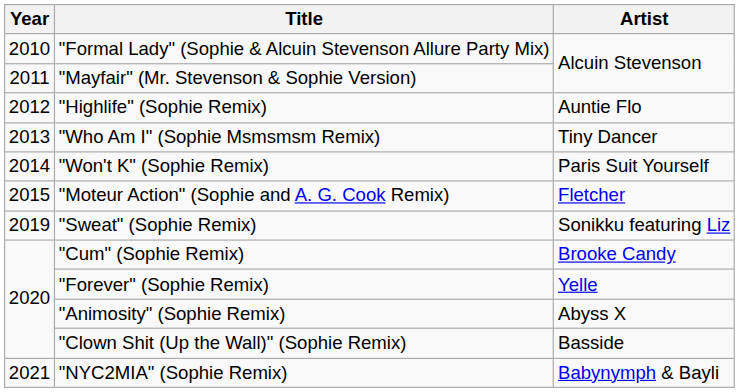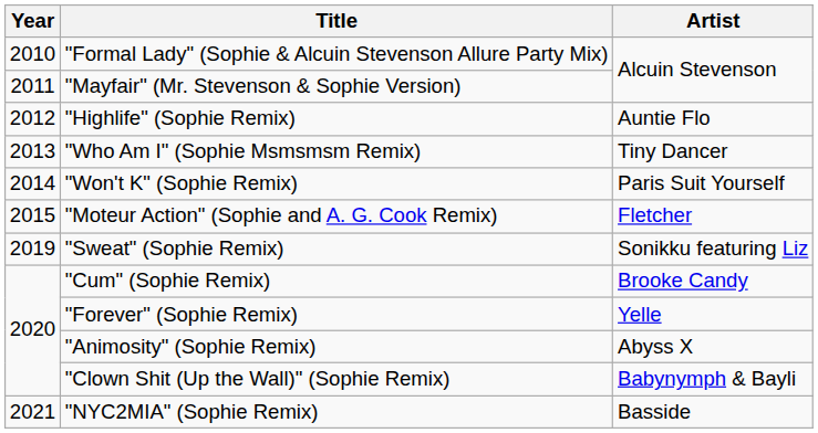 <table class="wikitable">
 <tr>
 <th scope="col">Year</th>
 <th scope="col">Title</th>
 <th scope="col">Artist</th>
 </tr>
 <tr>
 <td align="center">2010</td>
 <td>"Formal Lady" (Sophie & Alcuin Stevenson Allure Party Mix)</td>
 <td rowspan="2">Alcuin Stevenson</td>
 </tr>
 <tr>
 <td align="center">2011</td>
 <td>"Mayfair" (Mr. Stevenson & Sophie Version)</td>
 </tr>
 <tr>
 <td align="center">2012</td>
 <td>"Highlife" (Sophie Remix)</td>
 <td>Auntie Flo</td>
 </tr>
 <tr>
 <td align="centre">2013</td>
 <td>"Who Am I" (Sophie Msmsmsm Remix)</td>
 <td>Tiny Dancer</td>
 </tr>
 <tr>
 <td align="centre">2014</td>
 <td>"Won't K" (Sophie Remix)</td>
 <td>Paris Suit Yourself</td>
 </tr>
 <tr>
 <td align="centre">2015</td>
 <td>"Moteur Action" (Sophie and <a href='#'>A. G. Cook</a> Remix)</td>
 <td><a href='#'>Fletcher</a></td>
 </tr>
 <tr>
 <td align="centre">2019</td>
 <td>"Sweat" (Sophie Remix)</td>
 <td>Sonikku featuring <a href='#'>Liz</a></td>
 </tr>
 <tr>
 <td rowspan="4" align="centre">2020</td>
 <td>"Cum" (Sophie Remix)</td>
 <td><a href='#'>Brooke Candy</a></td>
 </tr>
 <tr>
 <td>"Forever" (Sophie Remix)</td>
 <td><a href='#'>Yelle</a></td>
 </tr>
 <tr>
 <td>"Animosity" (Sophie Remix)</td>
 <td>Abyss X</td>
 </tr>
 <tr>
 <td>"Clown Shit (Up the Wall)" (Sophie Remix)</td>
-<td>Basside</td>
+<td><a href='#'>Babynymph</a> & Bayli</td>
 </tr>
 <tr>
 <td align="centre">2021</td>
 <td>"NYC2MIA" (Sophie Remix)</td>
-<td><a href='#'>Babynymph</a> & Bayli</td>
+<td>Basside</td>
 </tr>
 </table>
